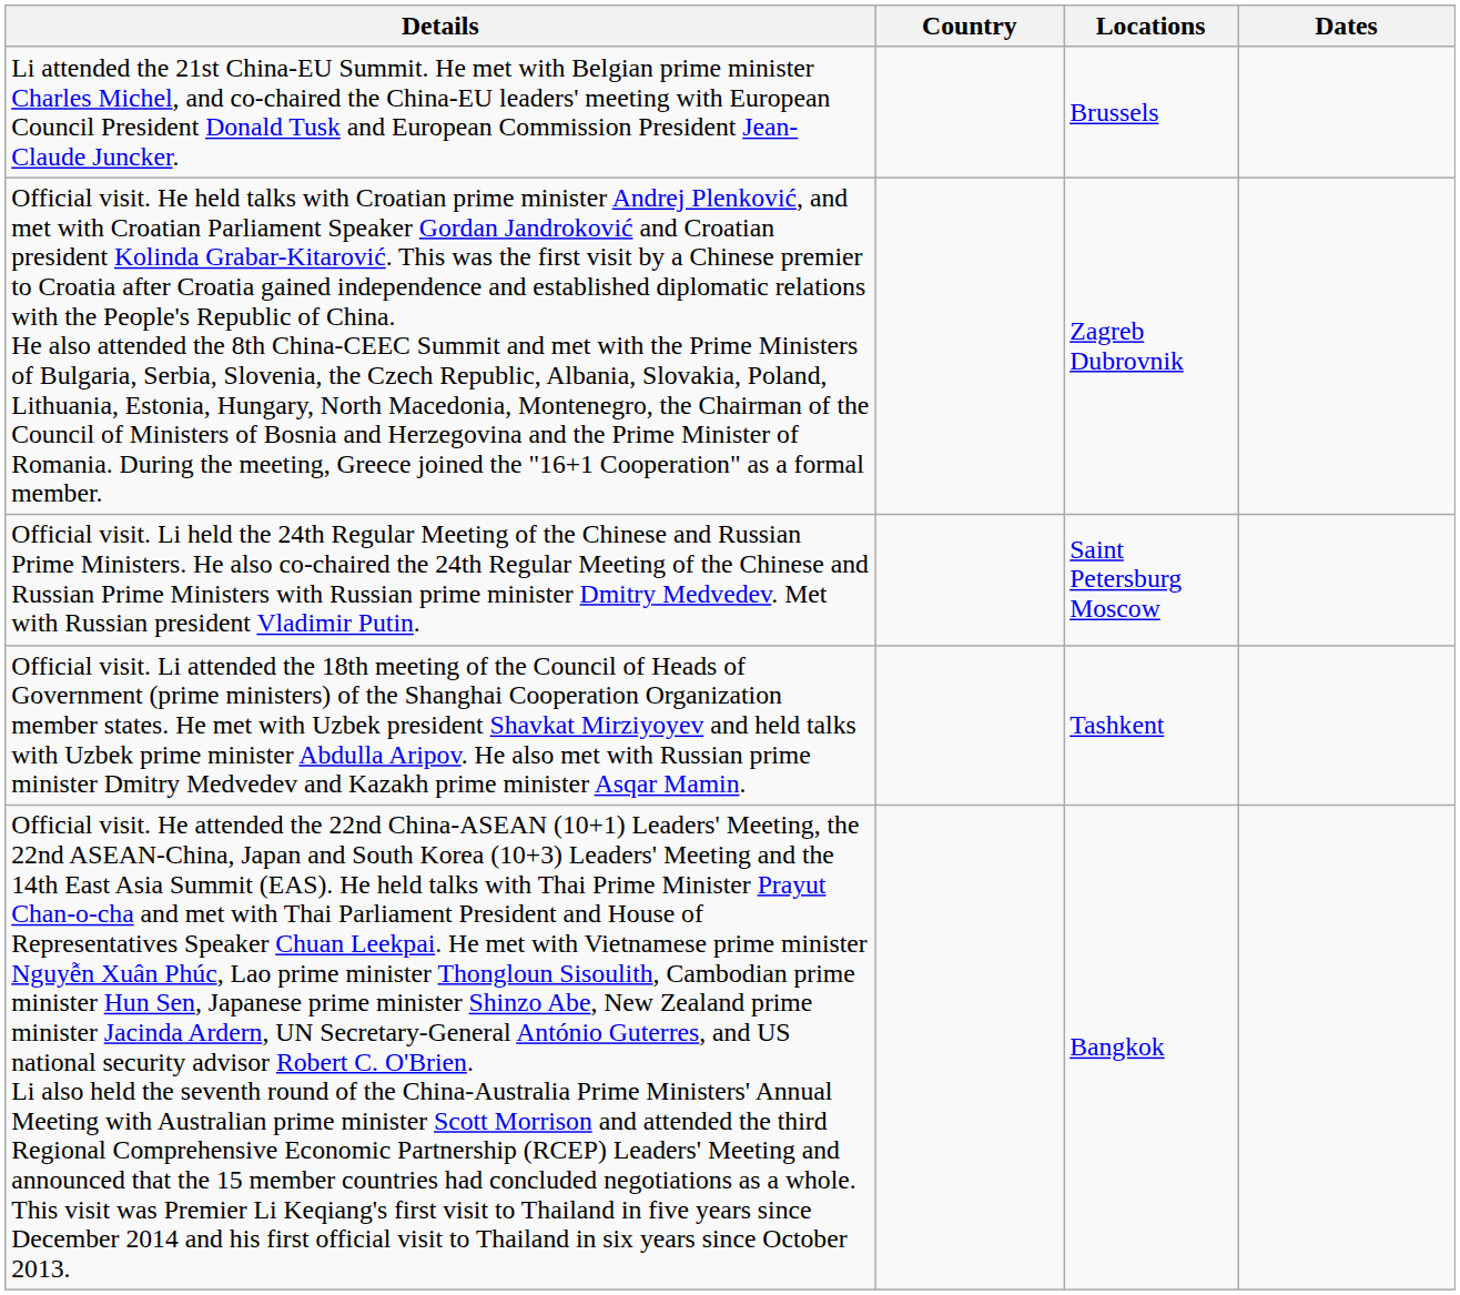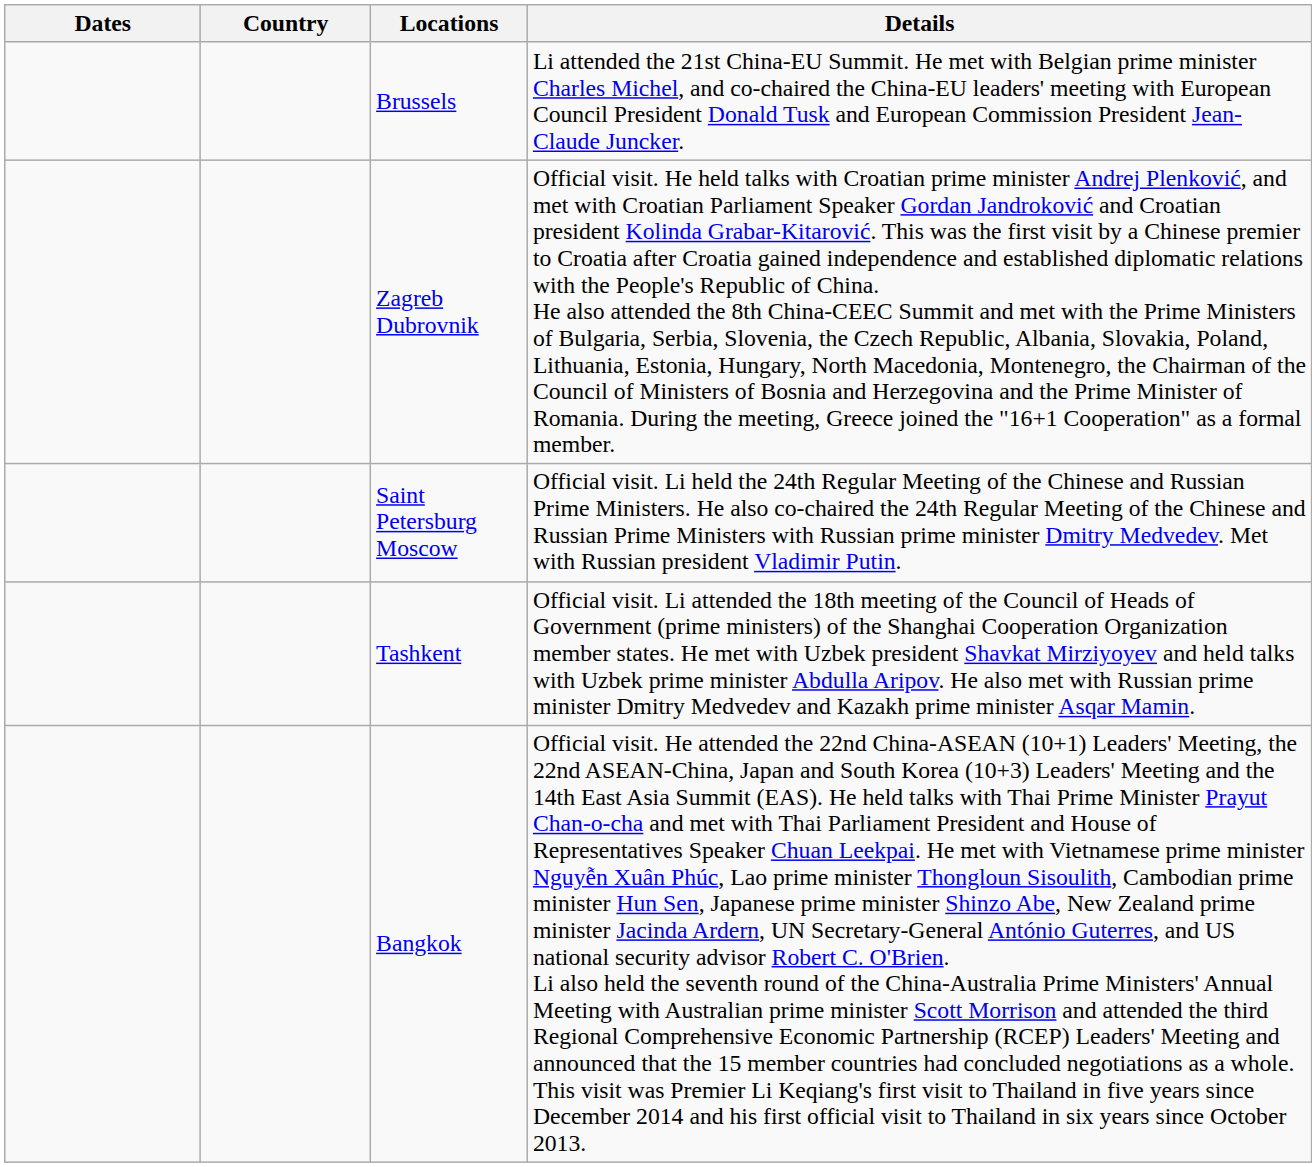 <table class="wikitable sortable" border="1" style="margin: 1em auto 1em auto">
 <tr>
-<th style="width: 60%;">Details</th>
+<th style="width: 15%;">Dates</th>
 <th style="width: 13%;">Country</th>
 <th style="width: 12%;">Locations</th>
-<th style="width: 15%;">Dates</th>
+<th style="width: 60%;">Details</th>
 </tr>
 <tr>
-<td>Li attended the 21st China-EU Summit. He met with Belgian prime minister <a href='#'>Charles Michel</a>, and co-chaired the China-EU leaders' meeting with European Council President <a href='#'>Donald Tusk</a> and European Commission President <a href='#'>Jean-Claude Juncker</a>.</td>
+<td></td>
 <td></td>
 <td><a href='#'>Brussels</a></td>
-<td></td>
+<td>Li attended the 21st China-EU Summit. He met with Belgian prime minister <a href='#'>Charles Michel</a>, and co-chaired the China-EU leaders' meeting with European Council President <a href='#'>Donald Tusk</a> and European Commission President <a href='#'>Jean-Claude Juncker</a>.</td>
 </tr>
 <tr>
-<td>Official visit. He held talks with Croatian prime minister <a href='#'>Andrej Plenković</a>, and met with Croatian Parliament Speaker <a href='#'>Gordan Jandroković</a> and Croatian president <a href='#'>Kolinda Grabar-Kitarović</a>. This was the first visit by a Chinese premier to Croatia after Croatia gained independence and established diplomatic relations with the People's Republic of China.<br>He also attended the 8th China-CEEC Summit and met with the Prime Ministers of Bulgaria, Serbia, Slovenia, the Czech Republic, Albania, Slovakia, Poland, Lithuania, Estonia, Hungary, North Macedonia, Montenegro, the Chairman of the Council of Ministers of Bosnia and Herzegovina and the Prime Minister of Romania. During the meeting, Greece joined the "16+1 Cooperation" as a formal member.</td>
+<td></td>
 <td></td>
 <td><a href='#'>Zagreb</a><br><a href='#'>Dubrovnik</a></td>
-<td></td>
+<td>Official visit. He held talks with Croatian prime minister <a href='#'>Andrej Plenković</a>, and met with Croatian Parliament Speaker <a href='#'>Gordan Jandroković</a> and Croatian president <a href='#'>Kolinda Grabar-Kitarović</a>. This was the first visit by a Chinese premier to Croatia after Croatia gained independence and established diplomatic relations with the People's Republic of China.<br>He also attended the 8th China-CEEC Summit and met with the Prime Ministers of Bulgaria, Serbia, Slovenia, the Czech Republic, Albania, Slovakia, Poland, Lithuania, Estonia, Hungary, North Macedonia, Montenegro, the Chairman of the Council of Ministers of Bosnia and Herzegovina and the Prime Minister of Romania. During the meeting, Greece joined the "16+1 Cooperation" as a formal member.</td>
 </tr>
 <tr>
-<td>Official visit. Li held the 24th Regular Meeting of the Chinese and Russian Prime Ministers. He also co-chaired the 24th Regular Meeting of the Chinese and Russian Prime Ministers with Russian prime minister <a href='#'>Dmitry Medvedev</a>. Met with Russian president <a href='#'>Vladimir Putin</a>.</td>
+<td></td>
 <td></td>
 <td><a href='#'>Saint Petersburg</a><br><a href='#'>Moscow</a></td>
-<td></td>
+<td>Official visit. Li held the 24th Regular Meeting of the Chinese and Russian Prime Ministers. He also co-chaired the 24th Regular Meeting of the Chinese and Russian Prime Ministers with Russian prime minister <a href='#'>Dmitry Medvedev</a>. Met with Russian president <a href='#'>Vladimir Putin</a>.</td>
 </tr>
 <tr>
-<td>Official visit. Li attended the 18th meeting of the Council of Heads of Government (prime ministers) of the Shanghai Cooperation Organization member states. He met with Uzbek president <a href='#'>Shavkat Mirziyoyev</a> and held talks with Uzbek prime minister <a href='#'>Abdulla Aripov</a>. He also met with Russian prime minister Dmitry Medvedev and Kazakh prime minister <a href='#'>Asqar Mamin</a>.</td>
+<td></td>
 <td></td>
 <td><a href='#'>Tashkent</a></td>
-<td></td>
+<td>Official visit. Li attended the 18th meeting of the Council of Heads of Government (prime ministers) of the Shanghai Cooperation Organization member states. He met with Uzbek president <a href='#'>Shavkat Mirziyoyev</a> and held talks with Uzbek prime minister <a href='#'>Abdulla Aripov</a>. He also met with Russian prime minister Dmitry Medvedev and Kazakh prime minister <a href='#'>Asqar Mamin</a>.</td>
 </tr>
 <tr>
-<td>Official visit. He attended the 22nd China-ASEAN (10+1) Leaders' Meeting, the 22nd ASEAN-China, Japan and South Korea (10+3) Leaders' Meeting and the 14th East Asia Summit (EAS). He held talks with Thai Prime Minister <a href='#'>Prayut Chan-o-cha</a> and met with Thai Parliament President and House of Representatives Speaker <a href='#'>Chuan Leekpai</a>. He met with Vietnamese prime minister <a href='#'>Nguyễn Xuân Phúc</a>, Lao prime minister <a href='#'>Thongloun Sisoulith</a>, Cambodian prime minister <a href='#'>Hun Sen</a>, Japanese prime minister <a href='#'>Shinzo Abe</a>, New Zealand prime minister <a href='#'>Jacinda Ardern</a>, UN Secretary-General <a href='#'>António Guterres</a>, and US national security advisor <a href='#'>Robert C. O'Brien</a>.<br>Li also held the seventh round of the China-Australia Prime Ministers' Annual Meeting with Australian prime minister <a href='#'>Scott Morrison</a> and attended the third Regional Comprehensive Economic Partnership (RCEP) Leaders' Meeting and announced that the 15 member countries had concluded negotiations as a whole. This visit was Premier Li Keqiang's first visit to Thailand in five years since December 2014 and his first official visit to Thailand in six years since October 2013.</td>
+<td></td>
 <td></td>
 <td><a href='#'>Bangkok</a></td>
-<td></td>
+<td>Official visit. He attended the 22nd China-ASEAN (10+1) Leaders' Meeting, the 22nd ASEAN-China, Japan and South Korea (10+3) Leaders' Meeting and the 14th East Asia Summit (EAS). He held talks with Thai Prime Minister <a href='#'>Prayut Chan-o-cha</a> and met with Thai Parliament President and House of Representatives Speaker <a href='#'>Chuan Leekpai</a>. He met with Vietnamese prime minister <a href='#'>Nguyễn Xuân Phúc</a>, Lao prime minister <a href='#'>Thongloun Sisoulith</a>, Cambodian prime minister <a href='#'>Hun Sen</a>, Japanese prime minister <a href='#'>Shinzo Abe</a>, New Zealand prime minister <a href='#'>Jacinda Ardern</a>, UN Secretary-General <a href='#'>António Guterres</a>, and US national security advisor <a href='#'>Robert C. O'Brien</a>.<br>Li also held the seventh round of the China-Australia Prime Ministers' Annual Meeting with Australian prime minister <a href='#'>Scott Morrison</a> and attended the third Regional Comprehensive Economic Partnership (RCEP) Leaders' Meeting and announced that the 15 member countries had concluded negotiations as a whole. This visit was Premier Li Keqiang's first visit to Thailand in five years since December 2014 and his first official visit to Thailand in six years since October 2013.</td>
 </tr>
 </table>
